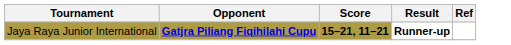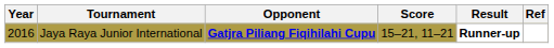 <table class="sortable wikitable" style="font-size: 90%">
 <tr>
+<th>Year</th>
 <th>Tournament</th>
 <th>Opponent</th>
 <th>Score</th>
 <th>Result</th>
 <th>Ref</th>
 </tr>
 <tr style="background:#AE9C45">
+<td align="center">2016</td>
 <td align="left">Jaya Raya Junior International</td>
 <td align="left"><strong> <a href='#'>Gatjra Piliang Fiqihilahi Cupu</a></strong></td>
-<td align="left"><strong>15–21, 11–21</strong></td>
+<td align="left">15–21, 11–21</td>
 <td style="text-align:left; background:white"> <strong>Runner-up</strong></td>
 <td style="text-align:center; background:white"></td>
 </tr>
 </table>
